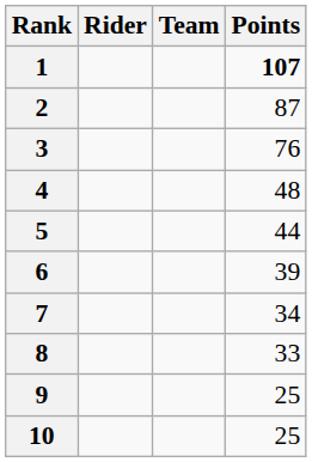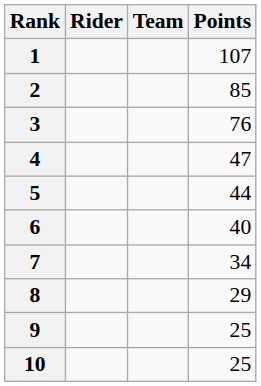 <table class="wikitable">
 <tr>
 <th scope="col">Rank</th>
 <th scope="col">Rider</th>
 <th scope="col">Team</th>
 <th scope="col">Points</th>
 </tr>
 <tr>
 <th scope="row">1</th>
 <td></td>
 <td></td>
-<td style="text-align:right;"><strong>107</strong></td>
+<td style="text-align:right;">107</td>
 </tr>
 <tr>
 <th scope="row">2</th>
 <td> </td>
 <td></td>
-<td style="text-align:right;">87</td>
+<td style="text-align:right;">85</td>
 </tr>
 <tr>
 <th scope="row">3</th>
 <td></td>
 <td></td>
 <td style="text-align:right;">76</td>
 </tr>
 <tr>
 <th scope="row">4</th>
 <td></td>
 <td></td>
-<td style="text-align:right;">48</td>
+<td style="text-align:right;">47</td>
 </tr>
 <tr>
 <th scope="row">5</th>
 <td></td>
 <td></td>
 <td style="text-align:right;">44</td>
 </tr>
 <tr>
 <th scope="row">6</th>
 <td></td>
 <td></td>
-<td style="text-align:right;">39</td>
+<td style="text-align:right;">40</td>
 </tr>
 <tr>
 <th scope="row">7</th>
 <td></td>
 <td></td>
 <td style="text-align:right;">34</td>
 </tr>
 <tr>
 <th scope="row">8</th>
 <td> </td>
 <td></td>
-<td style="text-align:right;">33</td>
+<td style="text-align:right;">29</td>
 </tr>
 <tr>
 <th scope="row">9</th>
 <td></td>
 <td></td>
 <td style="text-align:right;">25</td>
 </tr>
 <tr>
 <th scope="row">10</th>
 <td></td>
 <td></td>
 <td style="text-align:right;">25</td>
 </tr>
 </table>
